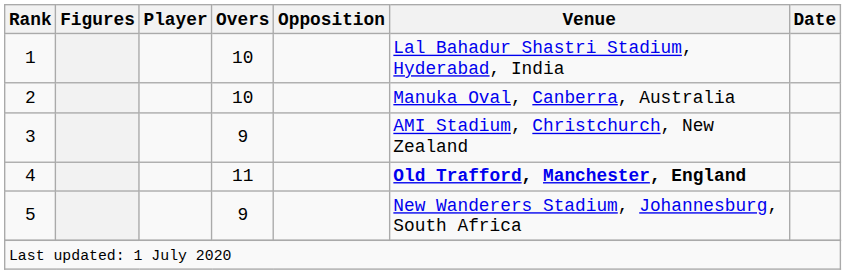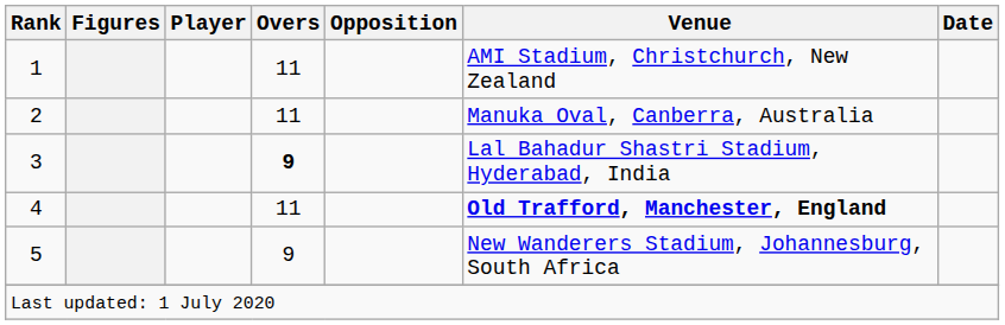 <table class="wikitable plainrowheaders sortable">
 <tr>
 <th scope=col>Rank</th>
 <th scope=col>Figures</th>
 <th scope=col>Player</th>
 <th scope=col>Overs</th>
 <th scope=col>Opposition</th>
 <th scope=col>Venue</th>
 <th scope=col>Date</th>
 </tr>
 <tr>
 <td align=center>1</td>
 <th scope=row style=text-align:center;></th>
 <td></td>
-<td align=center rowpsan=2>10</td>
+<td align=center rowpsan=2>11</td>
 <td></td>
-<td><a href='#'>Lal Bahadur Shastri Stadium</a>, <a href='#'>Hyderabad</a>, India</td>
+<td><a href='#'>AMI Stadium</a>, <a href='#'>Christchurch</a>, New Zealand</td>
 <td></td>
 </tr>
 <tr>
 <td align=center>2</td>
 <th scope=row style=text-align:center;></th>
 <td></td>
-<td align=center rowpsan=2>10</td>
+<td align=center rowpsan=2>11</td>
 <td></td>
 <td><a href='#'>Manuka Oval</a>, <a href='#'>Canberra</a>, Australia</td>
 <td></td>
 </tr>
 <tr>
 <td align=center>3</td>
 <th scope=row style=text-align:center;></th>
 <td></td>
-<td align=center>9</td>
+<td align=center><strong>9</strong></td>
 <td></td>
-<td><a href='#'>AMI Stadium</a>, <a href='#'>Christchurch</a>, New Zealand</td>
+<td><a href='#'>Lal Bahadur Shastri Stadium</a>, <a href='#'>Hyderabad</a>, India</td>
 <td></td>
 </tr>
 <tr>
 <td align=center>4</td>
 <th scope=row style=text-align:center;></th>
 <td></td>
 <td align=center>11</td>
 <td></td>
 <td><strong><a href='#'>Old Trafford</a>, <a href='#'>Manchester</a>, England</strong></td>
 <td></td>
 </tr>
 <tr>
 <td align=center>5</td>
 <th scope=row style=text-align:center;></th>
 <td></td>
 <td align=center>9</td>
 <td></td>
 <td><a href='#'>New Wanderers Stadium</a>, <a href='#'>Johannesburg</a>, South Africa</td>
 <td></td>
 </tr>
 <tr>
 </tr>
 <tr class=sortbottom>
 <td colspan=7><small>Last updated: 1 July 2020</small></td>
 </tr>
 </table>
